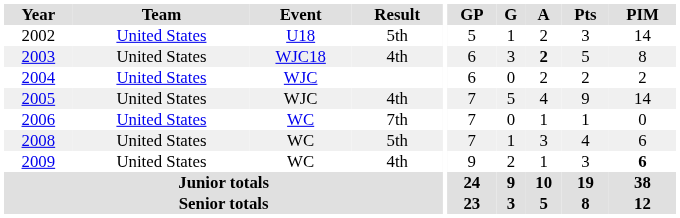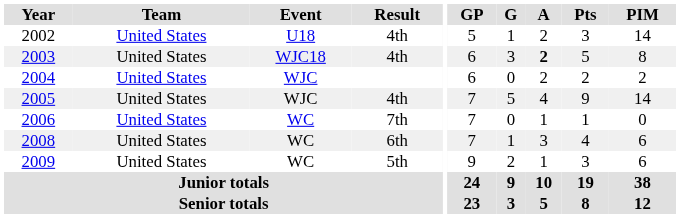 <table border="0" cellpadding="1" cellspacing="0" ID="Table3" style="text-align:center; width:40em">
 <tr ALIGN="center" bgcolor="#e0e0e0">
 <th>Year</th>
 <th>Team</th>
 <th>Event</th>
 <th>Result</th>
 <th rowspan="99" bgcolor="#ffffff"></th>
 <th>GP</th>
 <th>G</th>
 <th>A</th>
 <th>Pts</th>
 <th>PIM</th>
 </tr>
 <tr>
 <td>2002</td>
 <td><a href='#'>United States</a></td>
 <td><a href='#'>U18</a></td>
-<td>5th</td>
+<td>4th</td>
 <td>5</td>
 <td>1</td>
 <td>2</td>
 <td>3</td>
 <td>14</td>
 </tr>
 <tr bgcolor="#f0f0f0">
 <td><a href='#'>2003</a></td>
 <td>United States</td>
 <td><a href='#'>WJC18</a></td>
 <td>4th</td>
 <td>6</td>
 <td>3</td>
 <td><strong>2</strong></td>
 <td>5</td>
 <td>8</td>
 </tr>
 <tr>
 <td><a href='#'>2004</a></td>
 <td><a href='#'>United States</a></td>
 <td><a href='#'>WJC</a></td>
 <td></td>
 <td>6</td>
 <td>0</td>
 <td>2</td>
 <td>2</td>
 <td>2</td>
 </tr>
 <tr bgcolor="#f0f0f0">
 <td><a href='#'>2005</a></td>
 <td>United States</td>
 <td>WJC</td>
 <td>4th</td>
 <td>7</td>
 <td>5</td>
 <td>4</td>
 <td>9</td>
 <td>14</td>
 </tr>
 <tr>
 <td><a href='#'>2006</a></td>
 <td><a href='#'>United States</a></td>
 <td><a href='#'>WC</a></td>
 <td>7th</td>
 <td>7</td>
 <td>0</td>
 <td>1</td>
 <td>1</td>
 <td>0</td>
 </tr>
 <tr bgcolor="#f0f0f0">
 <td><a href='#'>2008</a></td>
 <td>United States</td>
 <td>WC</td>
-<td>5th</td>
+<td>6th</td>
 <td>7</td>
 <td>1</td>
 <td>3</td>
 <td>4</td>
 <td>6</td>
 </tr>
 <tr>
 <td><a href='#'>2009</a></td>
 <td>United States</td>
 <td>WC</td>
-<td>4th</td>
+<td>5th</td>
 <td>9</td>
 <td>2</td>
 <td>1</td>
 <td>3</td>
-<td><strong>6</strong></td>
+<td>6</td>
 </tr>
 <tr bgcolor="#e0e0e0">
 <th colspan="4">Junior totals</th>
 <th>24</th>
 <th>9</th>
 <th>10</th>
 <th>19</th>
 <th>38</th>
 </tr>
 <tr bgcolor="#e0e0e0">
 <th colspan="4">Senior totals</th>
 <th>23</th>
 <th>3</th>
 <th>5</th>
 <th>8</th>
 <th>12</th>
 </tr>
 </table>
